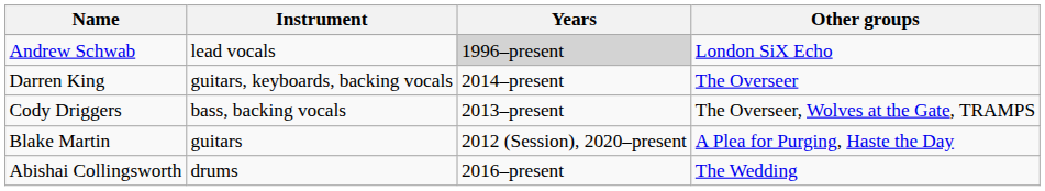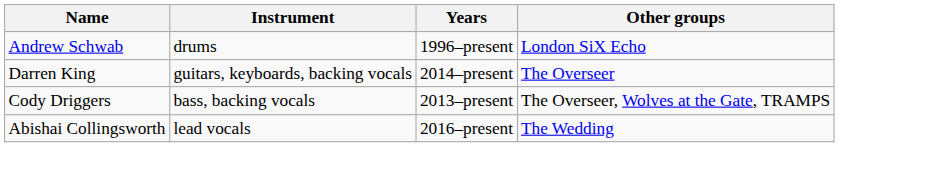 <table class="wikitable">
 <tr>
 <th>Name</th>
 <th>Instrument</th>
 <th>Years</th>
 <th>Other groups</th>
 </tr>
 <tr>
 <td><a href='#'>Andrew Schwab</a></td>
-<td>lead vocals</td>
-<td style="background: lightgrey;">1996–present</td>
+<td>drums</td>
+<td>1996–present</td>
 <td><a href='#'>London SiX Echo</a></td>
 </tr>
 <tr>
 <td>Darren King</td>
 <td>guitars, keyboards, backing vocals</td>
 <td>2014–present</td>
 <td><a href='#'>The Overseer</a></td>
 </tr>
 <tr>
 <td>Cody Driggers</td>
 <td>bass, backing vocals</td>
 <td>2013–present</td>
 <td>The Overseer, <a href='#'>Wolves at the Gate</a>, TRAMPS</td>
 </tr>
 <tr>
-<td>Blake Martin</td>
-<td>guitars</td>
-<td>2012 (Session), 2020–present</td>
-<td><a href='#'>A Plea for Purging</a>, <a href='#'>Haste the Day</a></td>
-</tr>
-<tr>
 <td>Abishai Collingsworth</td>
-<td>drums</td>
+<td>lead vocals</td>
 <td>2016–present</td>
 <td><a href='#'>The Wedding</a></td>
 </tr>
 </table>
